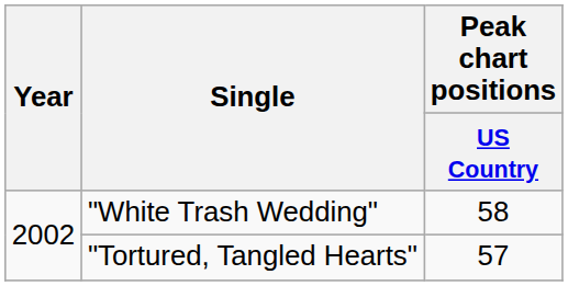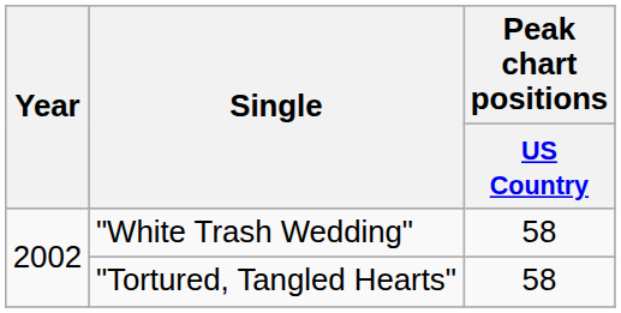 <table class="wikitable">
 <tr>
 <th rowspan="2">Year</th>
 <th rowspan="2">Single</th>
 <th>Peak chart positions</th>
 </tr>
 <tr>
 <th style="width:65px;"><small><a href='#'>US Country</a></small></th>
 </tr>
 <tr>
 <td rowspan="2">2002</td>
 <td>"White Trash Wedding"</td>
 <td style="text-align:center;">58</td>
 </tr>
 <tr>
 <td>"Tortured, Tangled Hearts"</td>
-<td style="text-align:center;">57</td>
+<td style="text-align:center;">58</td>
 </tr>
 </table>
